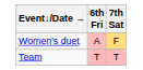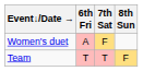 <table class="wikitable" style="margin:0.5em auto; font-size:90%; line-height:1.25em; text-align:center;">
 <tr>
 <th>Event↓/Date →</th>
 <th>6th<br>Fri</th>
 <th>7th<br>Sat</th>
+<th>8th<br>Sun</th>
 </tr>
 <tr>
 <td align="left"><a href='#'>Women's duet</a></td>
 <td bgcolor="#FFBBBB">A</td>
 <td bgcolor="#FFDF80">F</td>
+<td></td>
 </tr>
 <tr>
 <td align="left"><a href='#'>Team</a></td>
 <td bgcolor="#FFBBBB">T</td>
 <td bgcolor="#FFBBBB">T</td>
+<td bgcolor="#FFDF80">F</td>
 </tr>
 </table>
